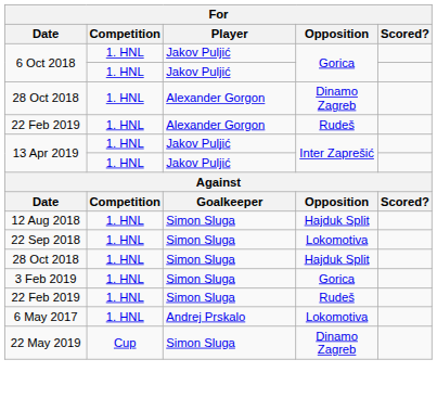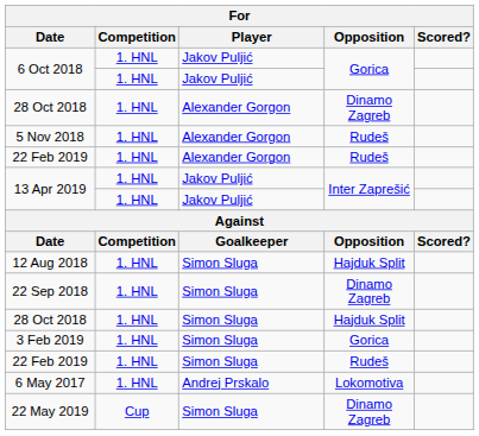 <table class="wikitable" style="text-align:center; font-size:90%; ">
 <tr>
 <th colspan=5>For</th>
 </tr>
 <tr>
 <th width=90>Date</th>
 <th width=70>Competition</th>
 <th width=150>Player</th>
 <th width=90>Opposition</th>
 <th width=50>Scored?</th>
 </tr>
 <tr>
 <td rowspan=2>6 Oct 2018</td>
 <td><a href='#'>1. HNL</a></td>
 <td style="text-align:left;"> <a href='#'>Jakov Puljić</a></td>
 <td rowspan=2><a href='#'>Gorica</a></td>
 <td></td>
 </tr>
 <tr>
 <td><a href='#'>1. HNL</a></td>
 <td style="text-align:left;"> <a href='#'>Jakov Puljić</a></td>
 <td></td>
 </tr>
 <tr>
 <td>28 Oct 2018</td>
 <td><a href='#'>1. HNL</a></td>
 <td style="text-align:left;"> <a href='#'>Alexander Gorgon</a></td>
 <td><a href='#'>Dinamo Zagreb</a></td>
+<td></td>
+</tr>
+<tr>
+<td>5 Nov 2018</td>
+<td><a href='#'>1. HNL</a></td>
+<td style="text-align:left;"> <a href='#'>Alexander Gorgon</a></td>
+<td><a href='#'>Rudeš</a></td>
 <td></td>
 </tr>
 <tr>
 <td>22 Feb 2019</td>
 <td><a href='#'>1. HNL</a></td>
 <td style="text-align:left;"> <a href='#'>Alexander Gorgon</a></td>
 <td><a href='#'>Rudeš</a></td>
 <td></td>
 </tr>
 <tr>
 <td rowspan=2>13 Apr 2019</td>
 <td><a href='#'>1. HNL</a></td>
 <td style="text-align:left;"> <a href='#'>Jakov Puljić</a></td>
 <td rowspan=2><a href='#'>Inter Zaprešić</a></td>
 <td></td>
 </tr>
 <tr>
 <td><a href='#'>1. HNL</a></td>
 <td style="text-align:left;"> <a href='#'>Jakov Puljić</a></td>
 <td></td>
 </tr>
 <tr>
 <th colspan=5>Against</th>
 </tr>
 <tr>
 <th width=90>Date</th>
 <th width=70>Competition</th>
 <th width=150>Goalkeeper</th>
 <th width=90>Opposition</th>
 <th width=50>Scored?</th>
 </tr>
 <tr>
 <td>12 Aug 2018</td>
 <td><a href='#'>1. HNL</a></td>
 <td style="text-align:left;"> <a href='#'>Simon Sluga</a></td>
 <td><a href='#'>Hajduk Split</a></td>
 <td></td>
 </tr>
 <tr>
 <td>22 Sep 2018</td>
 <td><a href='#'>1. HNL</a></td>
 <td style="text-align:left;"> <a href='#'>Simon Sluga</a></td>
-<td><a href='#'>Lokomotiva</a></td>
+<td><a href='#'>Dinamo Zagreb</a></td>
 <td></td>
 </tr>
 <tr>
 <td>28 Oct 2018</td>
 <td><a href='#'>1. HNL</a></td>
 <td style="text-align:left;"> <a href='#'>Simon Sluga</a></td>
 <td><a href='#'>Hajduk Split</a></td>
 <td></td>
 </tr>
 <tr>
 <td>3 Feb 2019</td>
 <td><a href='#'>1. HNL</a></td>
 <td style="text-align:left;"> <a href='#'>Simon Sluga</a></td>
 <td><a href='#'>Gorica</a></td>
 <td></td>
 </tr>
 <tr>
 <td>22 Feb 2019</td>
 <td><a href='#'>1. HNL</a></td>
 <td style="text-align:left;"> <a href='#'>Simon Sluga</a></td>
 <td><a href='#'>Rudeš</a></td>
 <td></td>
 </tr>
 <tr>
 <td>6 May 2017</td>
 <td><a href='#'>1. HNL</a></td>
 <td style="text-align:left;"> <a href='#'>Andrej Prskalo</a></td>
 <td><a href='#'>Lokomotiva</a></td>
 <td></td>
 </tr>
 <tr>
 <td>22 May 2019</td>
 <td><a href='#'>Cup</a></td>
 <td style="text-align:left;"> <a href='#'>Simon Sluga</a></td>
 <td><a href='#'>Dinamo Zagreb</a></td>
 <td></td>
 </tr>
 </table>
